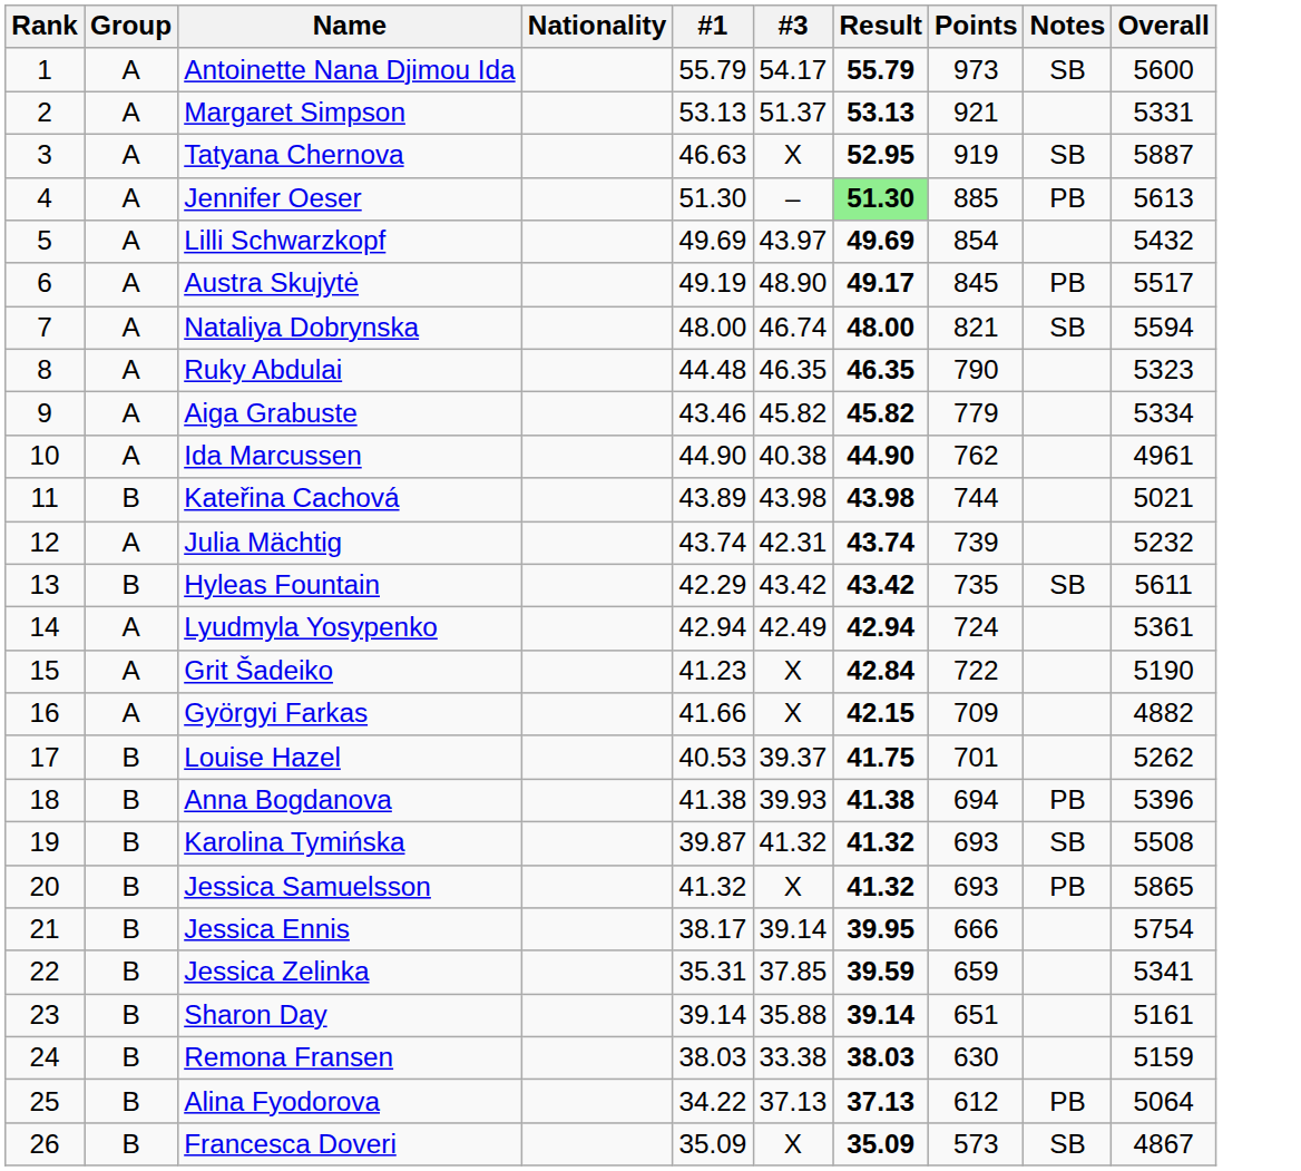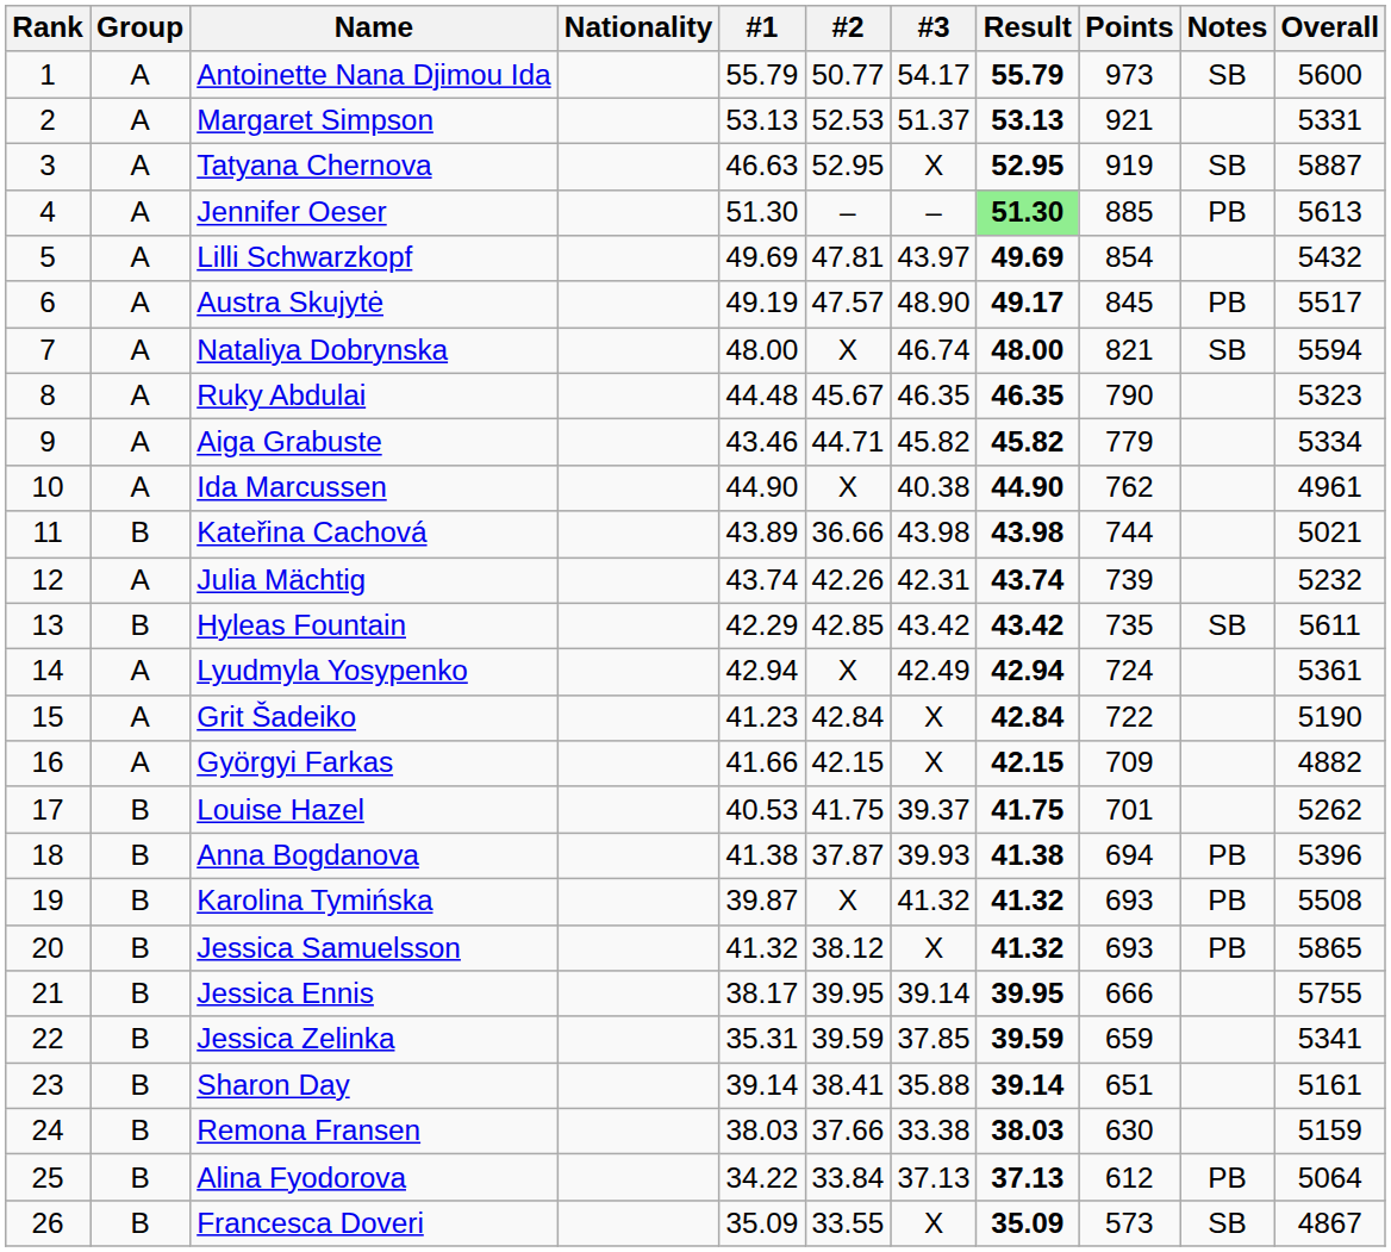 <table class="wikitable sortable" style="text-align:center">
 <tr>
 <th>Rank</th>
 <th>Group</th>
 <th>Name</th>
 <th>Nationality</th>
 <th>#1</th>
+<th>#2</th>
 <th>#3</th>
 <th>Result</th>
 <th>Points</th>
 <th>Notes</th>
 <th>Overall</th>
 </tr>
 <tr>
 <td>1</td>
 <td>A</td>
 <td align=left><a href='#'>Antoinette Nana Djimou Ida</a></td>
 <td align=left></td>
 <td>55.79</td>
+<td>50.77</td>
 <td>54.17</td>
 <td><strong>55.79</strong></td>
 <td>973</td>
 <td>SB</td>
 <td>5600</td>
 </tr>
 <tr>
 <td>2</td>
 <td>A</td>
 <td align=left><a href='#'>Margaret Simpson</a></td>
 <td align=left></td>
 <td>53.13</td>
+<td>52.53</td>
 <td>51.37</td>
 <td><strong>53.13</strong></td>
 <td>921</td>
 <td></td>
 <td>5331</td>
 </tr>
 <tr>
 <td>3</td>
 <td>A</td>
 <td align=left><a href='#'>Tatyana Chernova</a></td>
 <td align=left></td>
 <td>46.63</td>
+<td>52.95</td>
 <td>X</td>
 <td><strong>52.95</strong></td>
 <td>919</td>
 <td>SB</td>
 <td>5887</td>
 </tr>
 <tr>
 <td>4</td>
 <td>A</td>
 <td align=left><a href='#'>Jennifer Oeser</a></td>
 <td align=left></td>
 <td>51.30</td>
 <td>–</td>
+<td>–</td>
 <td style="background: lightgreen;"><strong>51.30</strong></td>
 <td>885</td>
 <td>PB</td>
 <td>5613</td>
 </tr>
 <tr>
 <td>5</td>
 <td>A</td>
 <td align=left><a href='#'>Lilli Schwarzkopf</a></td>
 <td align=left></td>
 <td>49.69</td>
+<td>47.81</td>
 <td>43.97</td>
 <td><strong>49.69</strong></td>
 <td>854</td>
 <td></td>
 <td>5432</td>
 </tr>
 <tr>
 <td>6</td>
 <td>A</td>
 <td align=left><a href='#'>Austra Skujytė</a></td>
 <td align=left></td>
 <td>49.19</td>
+<td>47.57</td>
 <td>48.90</td>
 <td><strong>49.17</strong></td>
 <td>845</td>
 <td>PB</td>
 <td>5517</td>
 </tr>
 <tr>
 <td>7</td>
 <td>A</td>
 <td align=left><a href='#'>Nataliya Dobrynska</a></td>
 <td align=left></td>
 <td>48.00</td>
+<td>X</td>
 <td>46.74</td>
 <td><strong>48.00</strong></td>
 <td>821</td>
 <td>SB</td>
 <td>5594</td>
 </tr>
 <tr>
 <td>8</td>
 <td>A</td>
 <td align=left><a href='#'>Ruky Abdulai</a></td>
 <td align=left></td>
 <td>44.48</td>
+<td>45.67</td>
 <td>46.35</td>
 <td><strong>46.35</strong></td>
 <td>790</td>
 <td></td>
 <td>5323</td>
 </tr>
 <tr>
 <td>9</td>
 <td>A</td>
 <td align=left><a href='#'>Aiga Grabuste</a></td>
 <td align=left></td>
 <td>43.46</td>
+<td>44.71</td>
 <td>45.82</td>
 <td><strong>45.82</strong></td>
 <td>779</td>
 <td></td>
 <td>5334</td>
 </tr>
 <tr>
 <td>10</td>
 <td>A</td>
 <td align=left><a href='#'>Ida Marcussen</a></td>
 <td align=left></td>
 <td>44.90</td>
+<td>X</td>
 <td>40.38</td>
 <td><strong>44.90</strong></td>
 <td>762</td>
 <td></td>
 <td>4961</td>
 </tr>
 <tr>
 <td>11</td>
 <td>B</td>
 <td align=left><a href='#'>Kateřina Cachová</a></td>
 <td align=left></td>
 <td>43.89</td>
+<td>36.66</td>
 <td>43.98</td>
 <td><strong>43.98</strong></td>
 <td>744</td>
 <td></td>
 <td>5021</td>
 </tr>
 <tr>
 <td>12</td>
 <td>A</td>
 <td align=left><a href='#'>Julia Mächtig</a></td>
 <td align=left></td>
 <td>43.74</td>
+<td>42.26</td>
 <td>42.31</td>
 <td><strong>43.74</strong></td>
 <td>739</td>
 <td></td>
 <td>5232</td>
 </tr>
 <tr>
 <td>13</td>
 <td>B</td>
 <td align=left><a href='#'>Hyleas Fountain</a></td>
 <td align=left></td>
 <td>42.29</td>
+<td>42.85</td>
 <td>43.42</td>
 <td><strong>43.42</strong></td>
 <td>735</td>
 <td>SB</td>
 <td>5611</td>
 </tr>
 <tr>
 <td>14</td>
 <td>A</td>
 <td align=left><a href='#'>Lyudmyla Yosypenko</a></td>
 <td align=left></td>
 <td>42.94</td>
+<td>X</td>
 <td>42.49</td>
 <td><strong>42.94</strong></td>
 <td>724</td>
 <td></td>
 <td>5361</td>
 </tr>
 <tr>
 <td>15</td>
 <td>A</td>
 <td align=left><a href='#'>Grit Šadeiko</a></td>
 <td align=left></td>
 <td>41.23</td>
+<td>42.84</td>
 <td>X</td>
 <td><strong>42.84</strong></td>
 <td>722</td>
 <td></td>
 <td>5190</td>
 </tr>
 <tr>
 <td>16</td>
 <td>A</td>
 <td align=left><a href='#'>Györgyi Farkas</a></td>
 <td align=left></td>
 <td>41.66</td>
+<td>42.15</td>
 <td>X</td>
 <td><strong>42.15</strong></td>
 <td>709</td>
 <td></td>
 <td>4882</td>
 </tr>
 <tr>
 <td>17</td>
 <td>B</td>
 <td align=left><a href='#'>Louise Hazel</a></td>
 <td align=left></td>
 <td>40.53</td>
+<td>41.75</td>
 <td>39.37</td>
 <td><strong>41.75</strong></td>
 <td>701</td>
 <td></td>
 <td>5262</td>
 </tr>
 <tr>
 <td>18</td>
 <td>B</td>
 <td align=left><a href='#'>Anna Bogdanova</a></td>
 <td align=left></td>
 <td>41.38</td>
+<td>37.87</td>
 <td>39.93</td>
 <td><strong>41.38</strong></td>
 <td>694</td>
 <td>PB</td>
 <td>5396</td>
 </tr>
 <tr>
 <td>19</td>
 <td>B</td>
 <td align=left><a href='#'>Karolina Tymińska</a></td>
 <td align=left></td>
 <td>39.87</td>
+<td>X</td>
 <td>41.32</td>
 <td><strong>41.32</strong></td>
 <td>693</td>
-<td>SB</td>
+<td>PB</td>
 <td>5508</td>
 </tr>
 <tr>
 <td>20</td>
 <td>B</td>
 <td align=left><a href='#'>Jessica Samuelsson</a></td>
 <td align=left></td>
 <td>41.32</td>
+<td>38.12</td>
 <td>X</td>
 <td><strong>41.32</strong></td>
 <td>693</td>
 <td>PB</td>
 <td>5865</td>
 </tr>
 <tr>
 <td>21</td>
 <td>B</td>
 <td align=left><a href='#'>Jessica Ennis</a></td>
 <td align=left></td>
 <td>38.17</td>
+<td>39.95</td>
 <td>39.14</td>
 <td><strong>39.95</strong></td>
 <td>666</td>
 <td></td>
-<td>5754</td>
+<td>5755</td>
 </tr>
 <tr>
 <td>22</td>
 <td>B</td>
 <td align=left><a href='#'>Jessica Zelinka</a></td>
 <td align=left></td>
 <td>35.31</td>
+<td>39.59</td>
 <td>37.85</td>
 <td><strong>39.59</strong></td>
 <td>659</td>
 <td></td>
 <td>5341</td>
 </tr>
 <tr>
 <td>23</td>
 <td>B</td>
 <td align=left><a href='#'>Sharon Day</a></td>
 <td align=left></td>
 <td>39.14</td>
+<td>38.41</td>
 <td>35.88</td>
 <td><strong>39.14</strong></td>
 <td>651</td>
 <td></td>
 <td>5161</td>
 </tr>
 <tr>
 <td>24</td>
 <td>B</td>
 <td align=left><a href='#'>Remona Fransen</a></td>
 <td align=left></td>
 <td>38.03</td>
+<td>37.66</td>
 <td>33.38</td>
 <td><strong>38.03</strong></td>
 <td>630</td>
 <td></td>
 <td>5159</td>
 </tr>
 <tr>
 <td>25</td>
 <td>B</td>
 <td align=left><a href='#'>Alina Fyodorova</a></td>
 <td align=left></td>
 <td>34.22</td>
+<td>33.84</td>
 <td>37.13</td>
 <td><strong>37.13</strong></td>
 <td>612</td>
 <td>PB</td>
 <td>5064</td>
 </tr>
 <tr>
 <td>26</td>
 <td>B</td>
 <td align=left><a href='#'>Francesca Doveri</a></td>
 <td align=left></td>
 <td>35.09</td>
+<td>33.55</td>
 <td>X</td>
 <td><strong>35.09</strong></td>
 <td>573</td>
 <td>SB</td>
 <td>4867</td>
 </tr>
 </table>
